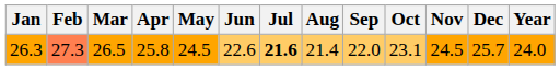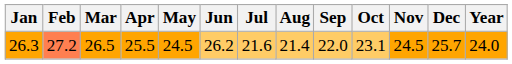 <table class="wikitable" style="margin:1em auto;">
 <tr>
 <th>Jan</th>
 <th>Feb</th>
 <th>Mar</th>
 <th>Apr</th>
 <th>May</th>
 <th>Jun</th>
 <th>Jul</th>
 <th>Aug</th>
 <th>Sep</th>
 <th>Oct</th>
 <th>Nov</th>
 <th>Dec</th>
 <th>Year</th>
 </tr>
 <tr>
 <td style="background: #FFA500; color: black;">26.3</td>
-<td style="background: #FF7F50; color: black;">27.3</td>
+<td style="background: #FF7F50; color: black;">27.2</td>
 <td style="background: #FFA500; color: black;">26.5</td>
-<td style="background: #FFA500; color: black;">25.8</td>
+<td style="background: #FFA500; color: black;">25.5</td>
 <td style="background: #FFA500; color: black;">24.5</td>
-<td style="background: #FFCC66; color: black;">22.6</td>
-<td style="background: #FFCC66; color: black;"><strong>21.6</strong></td>
+<td style="background: #FFCC66; color: black;">26.2</td>
+<td style="background: #FFCC66; color: black;">21.6</td>
 <td style="background: #FFCC66; color: black;">21.4</td>
 <td style="background: #FFCC66; color: black;">22.0</td>
 <td style="background: #FFCC66; color: black;">23.1</td>
 <td style="background: #FFA500; color: black;">24.5</td>
 <td style="background: #FFA500; color: black;">25.7</td>
 <td style="background: #FFA500; color: black;">24.0</td>
 </tr>
 </table>
